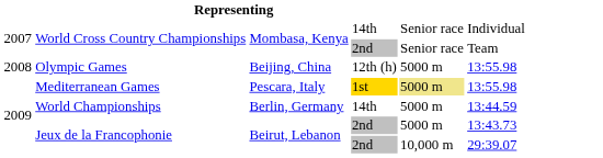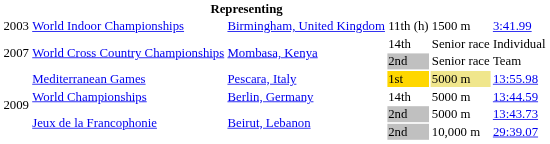 <table>
 <tr>
 <th colspan="5">Representing </th>
+</tr>
+<tr>
+<td>2003</td>
+<td><a href='#'>World Indoor Championships</a></td>
+<td><a href='#'>Birmingham, United Kingdom</a></td>
+<td>11th (h)</td>
+<td>1500 m</td>
+<td><a href='#'>3:41.99</a></td>
 </tr>
 <tr>
 <td rowspan=2>2007</td>
 <td rowspan=2><a href='#'>World Cross Country Championships</a></td>
 <td rowspan=2><a href='#'>Mombasa, Kenya</a></td>
 <td>14th</td>
 <td>Senior race</td>
 <td>Individual</td>
 </tr>
 <tr>
 <td bgcolor=silver>2nd</td>
 <td>Senior race</td>
 <td>Team</td>
-</tr>
-<tr>
-<td>2008</td>
-<td><a href='#'>Olympic Games</a></td>
-<td><a href='#'>Beijing, China</a></td>
-<td>12th (h)</td>
-<td>5000 m</td>
-<td><a href='#'>13:55.98</a></td>
 </tr>
 <tr>
 <td rowspan=4>2009</td>
 <td><a href='#'>Mediterranean Games</a></td>
 <td><a href='#'>Pescara, Italy</a></td>
 <td bgcolor=gold>1st</td>
 <td style="background: khaki;">5000 m</td>
 <td><a href='#'>13:55.98</a></td>
 </tr>
 <tr>
 <td><a href='#'>World Championships</a></td>
 <td><a href='#'>Berlin, Germany</a></td>
 <td>14th</td>
 <td>5000 m</td>
 <td><a href='#'>13:44.59</a></td>
 </tr>
 <tr>
 <td rowspan=2><a href='#'>Jeux de la Francophonie</a></td>
 <td rowspan=2><a href='#'>Beirut, Lebanon</a></td>
 <td bgcolor=silver>2nd</td>
 <td>5000 m</td>
 <td><a href='#'>13:43.73</a></td>
 </tr>
 <tr>
 <td bgcolor=silver>2nd</td>
 <td>10,000 m</td>
 <td><a href='#'>29:39.07</a></td>
 </tr>
 </table>
